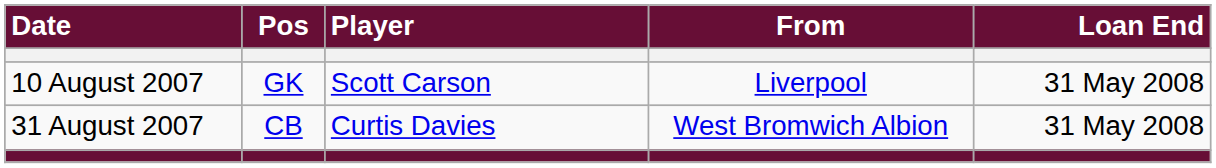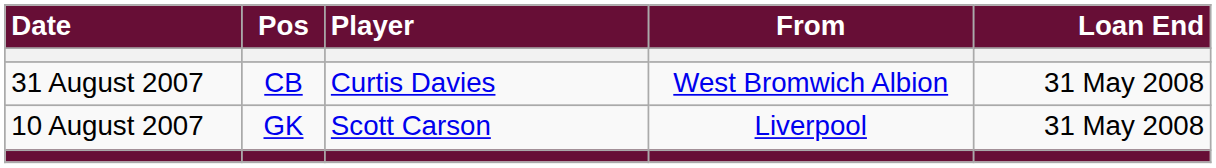 <table class="wikitable">
 <tr>
 <th style="background:#670E36; color:#ffffff; text-align:left; width:130px">Date</th>
 <th style="background:#670E36; color:#ffffff; text-align:center; width:40px">Pos</th>
 <th style="background:#670E36; color:#ffffff; text-align:left; width:180px">Player</th>
 <th style="background:#670E36; color:#ffffff; text-align:center; width:180px">From</th>
 <th style="background:#670E36; color:#ffffff; text-align:right; width:130px">Loan End</th>
 </tr>
 <tr>
 <th></th>
 <th></th>
 <th></th>
 <th></th>
 <th></th>
 </tr>
 <tr>
+<td>31 August 2007</td>
+<td style="text-align:center;"><a href='#'>CB</a></td>
+<td><a href='#'>Curtis Davies</a></td>
+<td style="text-align:center;"><a href='#'>West Bromwich Albion</a></td>
+<td style="text-align:right;">31 May 2008</td>
+</tr>
+<tr>
 <td>10 August 2007</td>
 <td style="text-align:center;"><a href='#'>GK</a></td>
 <td><a href='#'>Scott Carson</a></td>
 <td style="text-align:center;"><a href='#'>Liverpool</a></td>
-<td style="text-align:right;">31 May 2008</td>
-</tr>
-<tr>
-<td>31 August 2007</td>
-<td style="text-align:center;"><a href='#'>CB</a></td>
-<td><a href='#'>Curtis Davies</a></td>
-<td style="text-align:center;"><a href='#'>West Bromwich Albion</a></td>
 <td style="text-align:right;">31 May 2008</td>
 </tr>
 <tr>
 <th style="background:#670E36;"></th>
 <th style="background:#670E36;"></th>
 <th style="background:#670E36;"></th>
 <th style="background:#670E36;"></th>
 <th style="background:#670E36;"></th>
 </tr>
 </table>
